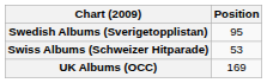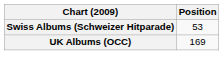 <table class="wikitable sortable plainrowheaders" style="text-align:center">
 <tr>
 <th>Chart (2009)</th>
 <th>Position</th>
-</tr>
-<tr>
-<th scope="row">Swedish Albums (Sverigetopplistan)</th>
-<td>95</td>
 </tr>
 <tr>
 <th scope="row">Swiss Albums (Schweizer Hitparade)</th>
 <td>53</td>
 </tr>
 <tr>
 <th scope="row">UK Albums (OCC)</th>
 <td>169</td>
 </tr>
 </table>
